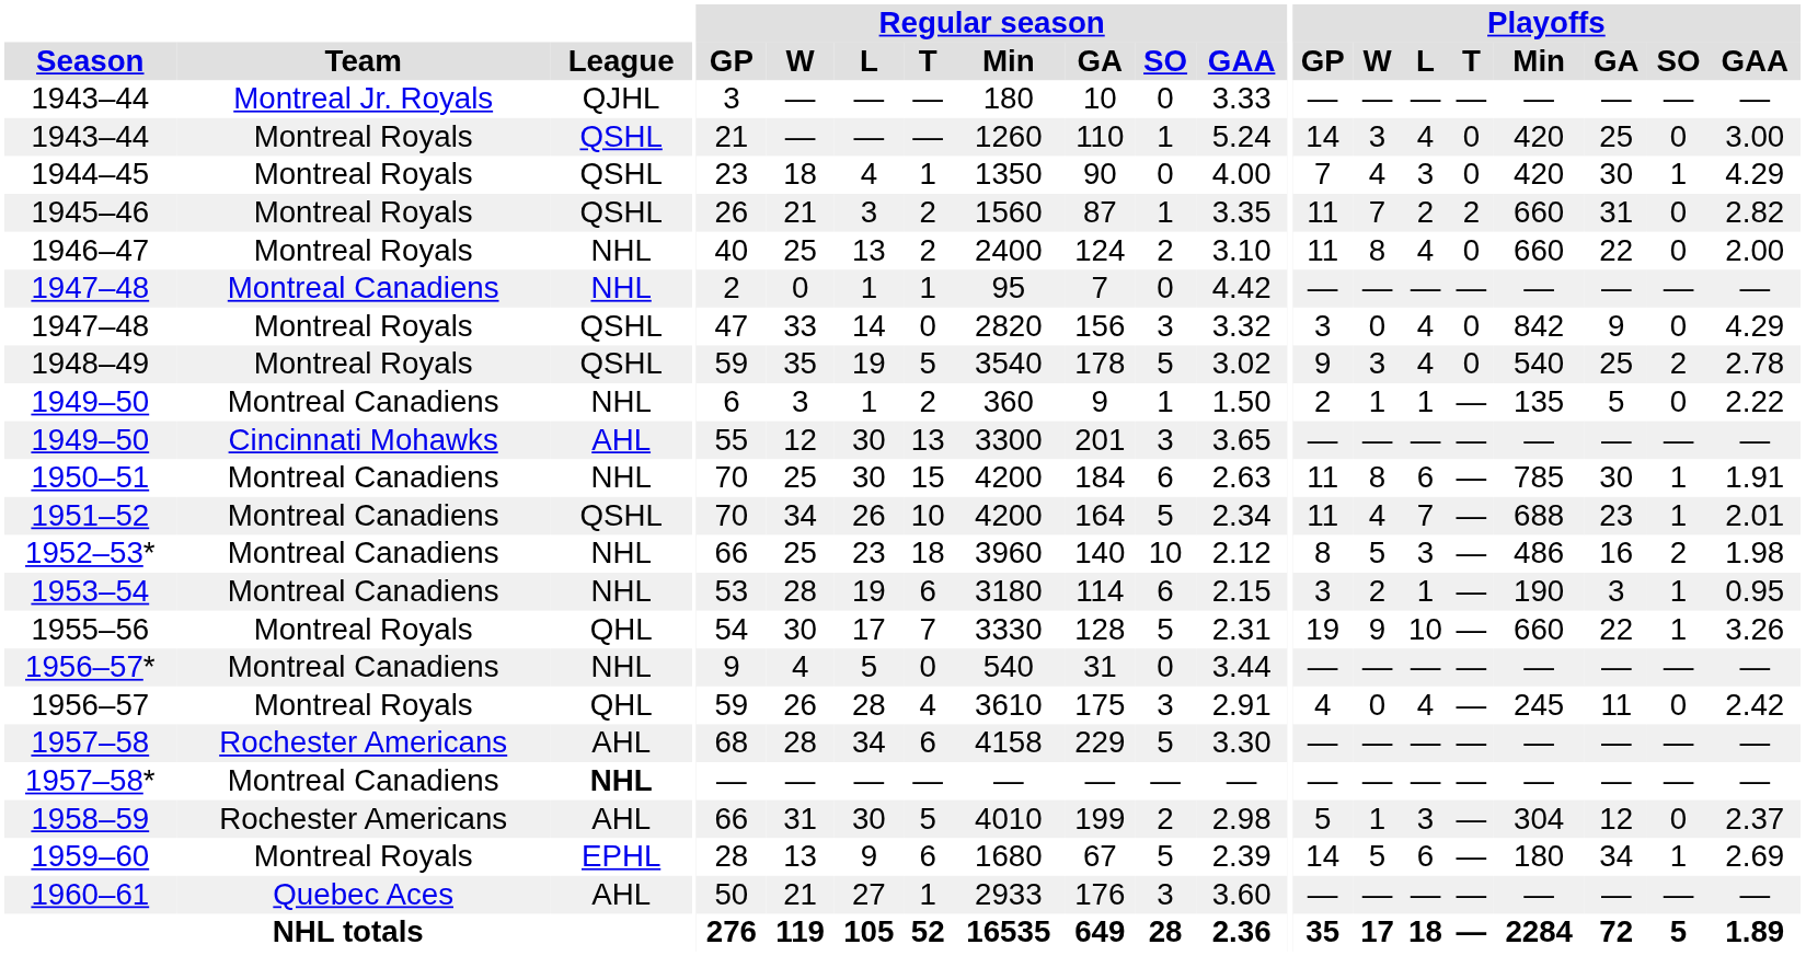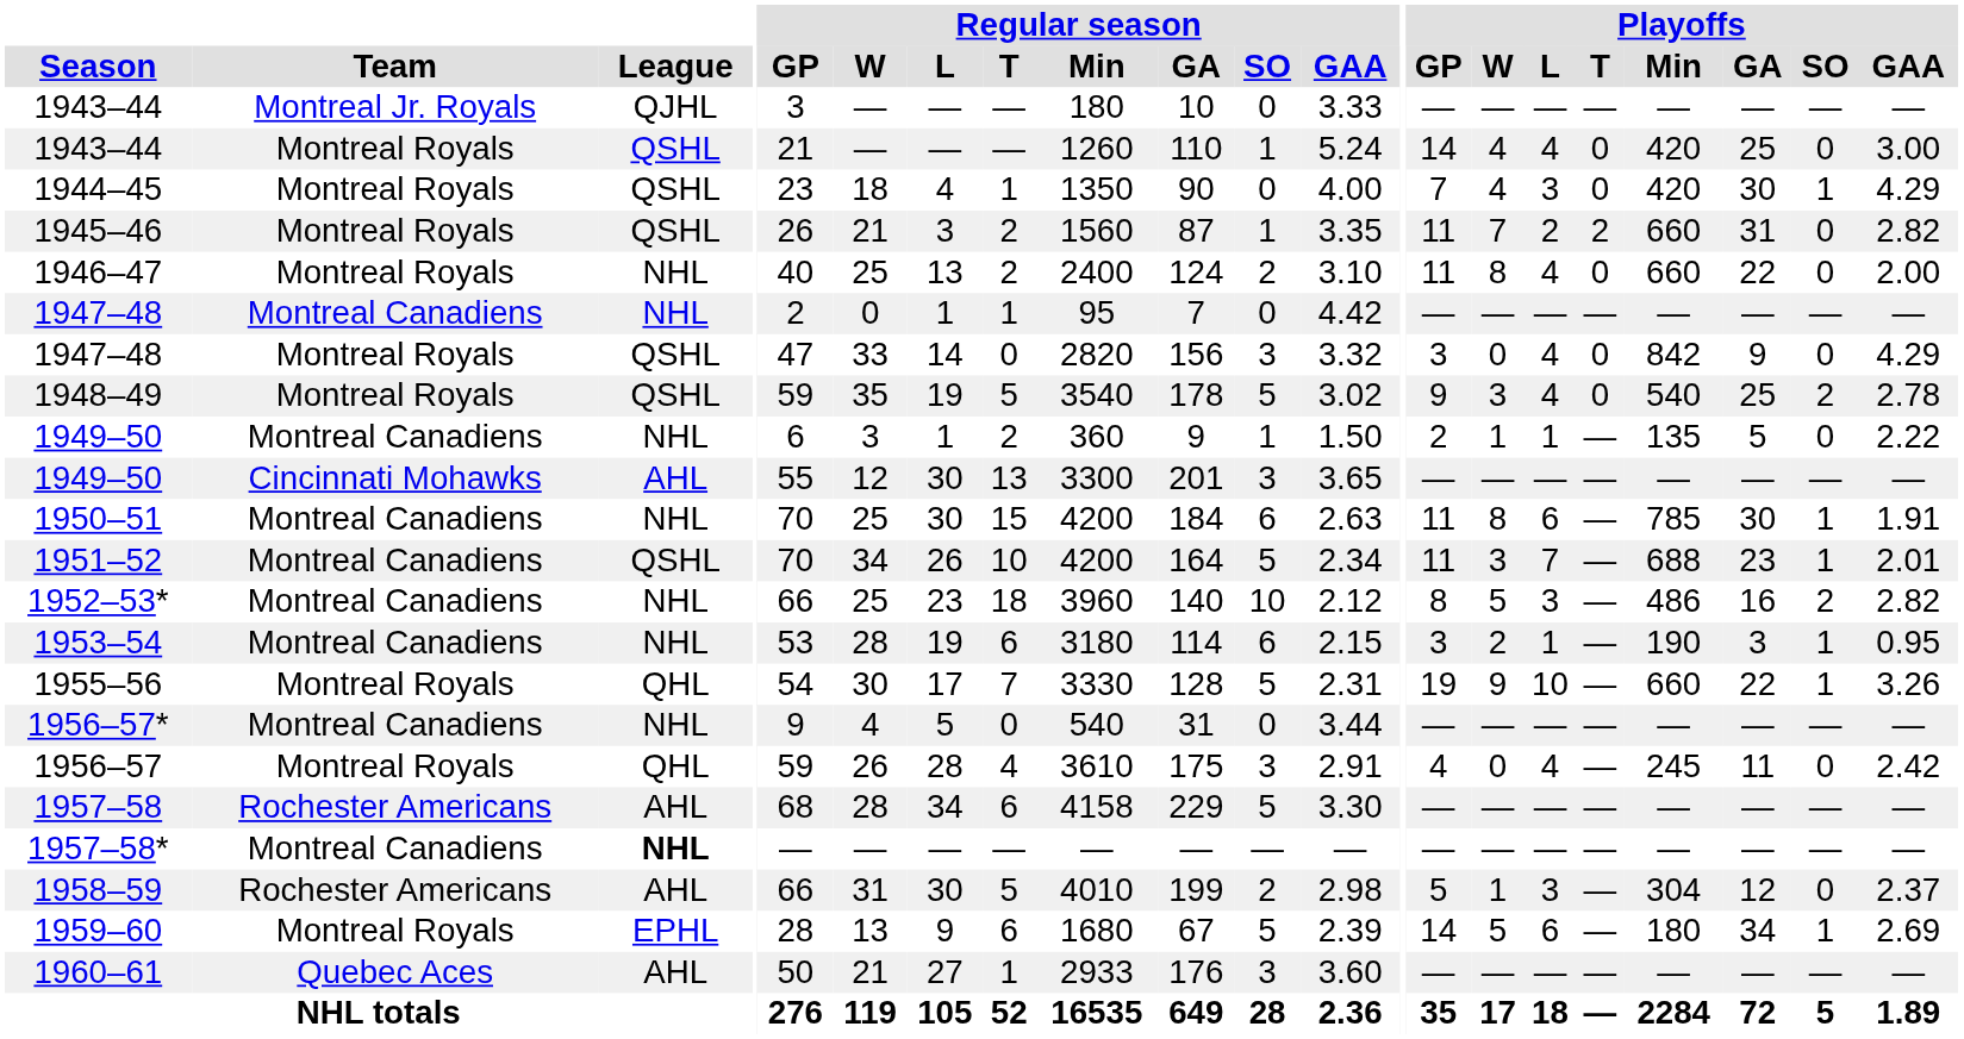 <table border="0" cellpadding="1" cellspacing="0" style="width:75%; text-align:center;">
 <tr bgcolor="#e0e0e0">
 <th colspan="3" bgcolor="#ffffff"></th>
 <th rowspan="99" bgcolor="#ffffff"></th>
 <th colspan="8" bgcolor="#e0e0e0"><a href='#'>Regular season</a></th>
 <th rowspan="99" bgcolor="#ffffff"></th>
 <th colspan="10" bgcolor="#e0e0e0"><a href='#'>Playoffs</a></th>
 </tr>
 <tr bgcolor="#e0e0e0">
 <th><a href='#'>Season</a></th>
 <th>Team</th>
 <th>League</th>
 <th>GP</th>
 <th>W</th>
 <th>L</th>
 <th>T</th>
 <th>Min</th>
 <th>GA</th>
 <th><a href='#'>SO</a></th>
 <th><a href='#'>GAA</a></th>
 <th>GP</th>
 <th>W</th>
 <th>L</th>
 <th>T</th>
 <th>Min</th>
 <th>GA</th>
 <th>SO</th>
 <th>GAA</th>
 </tr>
 <tr>
 <td>1943–44</td>
 <td><a href='#'>Montreal Jr. Royals</a></td>
 <td>QJHL</td>
 <td>3</td>
 <td>—</td>
 <td>—</td>
 <td>—</td>
 <td>180</td>
 <td>10</td>
 <td>0</td>
 <td>3.33</td>
 <td>—</td>
 <td>—</td>
 <td>—</td>
 <td>—</td>
 <td>—</td>
 <td>—</td>
 <td>—</td>
 <td>—</td>
 </tr>
 <tr bgcolor="#f0f0f0">
 <td>1943–44</td>
 <td>Montreal Royals</td>
 <td><a href='#'>QSHL</a></td>
 <td>21</td>
 <td>—</td>
 <td>—</td>
 <td>—</td>
 <td>1260</td>
 <td>110</td>
 <td>1</td>
 <td>5.24</td>
 <td>14</td>
-<td>3</td>
+<td>4</td>
 <td>4</td>
 <td>0</td>
 <td>420</td>
 <td>25</td>
 <td>0</td>
 <td>3.00</td>
 </tr>
 <tr>
 <td>1944–45</td>
 <td>Montreal Royals</td>
 <td>QSHL</td>
 <td>23</td>
 <td>18</td>
 <td>4</td>
 <td>1</td>
 <td>1350</td>
 <td>90</td>
 <td>0</td>
 <td>4.00</td>
 <td>7</td>
 <td>4</td>
 <td>3</td>
 <td>0</td>
 <td>420</td>
 <td>30</td>
 <td>1</td>
 <td>4.29</td>
 </tr>
 <tr bgcolor="#f0f0f0">
 <td>1945–46</td>
 <td>Montreal Royals</td>
 <td>QSHL</td>
 <td>26</td>
 <td>21</td>
 <td>3</td>
 <td>2</td>
 <td>1560</td>
 <td>87</td>
 <td>1</td>
 <td>3.35</td>
 <td>11</td>
 <td>7</td>
 <td>2</td>
 <td>2</td>
 <td>660</td>
 <td>31</td>
 <td>0</td>
 <td>2.82</td>
 </tr>
 <tr>
 <td>1946–47</td>
 <td>Montreal Royals</td>
 <td>NHL</td>
 <td>40</td>
 <td>25</td>
 <td>13</td>
 <td>2</td>
 <td>2400</td>
 <td>124</td>
 <td>2</td>
 <td>3.10</td>
 <td>11</td>
 <td>8</td>
 <td>4</td>
 <td>0</td>
 <td>660</td>
 <td>22</td>
 <td>0</td>
 <td>2.00</td>
 </tr>
 <tr bgcolor="#f0f0f0">
 <td><a href='#'>1947–48</a></td>
 <td><a href='#'>Montreal Canadiens</a></td>
 <td><a href='#'>NHL</a></td>
 <td>2</td>
 <td>0</td>
 <td>1</td>
 <td>1</td>
 <td>95</td>
 <td>7</td>
 <td>0</td>
 <td>4.42</td>
 <td>—</td>
 <td>—</td>
 <td>—</td>
 <td>—</td>
 <td>—</td>
 <td>—</td>
 <td>—</td>
 <td>—</td>
 </tr>
 <tr>
 <td>1947–48</td>
 <td>Montreal Royals</td>
 <td>QSHL</td>
 <td>47</td>
 <td>33</td>
 <td>14</td>
 <td>0</td>
 <td>2820</td>
 <td>156</td>
 <td>3</td>
 <td>3.32</td>
 <td>3</td>
 <td>0</td>
 <td>4</td>
 <td>0</td>
 <td>842</td>
 <td>9</td>
 <td>0</td>
 <td>4.29</td>
 </tr>
 <tr bgcolor="#f0f0f0">
 <td>1948–49</td>
 <td>Montreal Royals</td>
 <td>QSHL</td>
 <td>59</td>
 <td>35</td>
 <td>19</td>
 <td>5</td>
 <td>3540</td>
 <td>178</td>
 <td>5</td>
 <td>3.02</td>
 <td>9</td>
 <td>3</td>
 <td>4</td>
 <td>0</td>
 <td>540</td>
 <td>25</td>
 <td>2</td>
 <td>2.78</td>
 </tr>
 <tr>
 <td><a href='#'>1949–50</a></td>
 <td>Montreal Canadiens</td>
 <td>NHL</td>
 <td>6</td>
 <td>3</td>
 <td>1</td>
 <td>2</td>
 <td>360</td>
 <td>9</td>
 <td>1</td>
 <td>1.50</td>
 <td>2</td>
 <td>1</td>
 <td>1</td>
 <td>—</td>
 <td>135</td>
 <td>5</td>
 <td>0</td>
 <td>2.22</td>
 </tr>
 <tr bgcolor="#f0f0f0">
 <td><a href='#'>1949–50</a></td>
 <td><a href='#'>Cincinnati Mohawks</a></td>
 <td><a href='#'>AHL</a></td>
 <td>55</td>
 <td>12</td>
 <td>30</td>
 <td>13</td>
 <td>3300</td>
 <td>201</td>
 <td>3</td>
 <td>3.65</td>
 <td>—</td>
 <td>—</td>
 <td>—</td>
 <td>—</td>
 <td>—</td>
 <td>—</td>
 <td>—</td>
 <td>—</td>
 </tr>
 <tr>
 <td><a href='#'>1950–51</a></td>
 <td>Montreal Canadiens</td>
 <td>NHL</td>
 <td>70</td>
 <td>25</td>
 <td>30</td>
 <td>15</td>
 <td>4200</td>
 <td>184</td>
 <td>6</td>
 <td>2.63</td>
 <td>11</td>
 <td>8</td>
 <td>6</td>
 <td>—</td>
 <td>785</td>
 <td>30</td>
 <td>1</td>
 <td>1.91</td>
 </tr>
 <tr bgcolor="#f0f0f0">
 <td><a href='#'>1951–52</a></td>
 <td>Montreal Canadiens</td>
 <td>QSHL</td>
 <td>70</td>
 <td>34</td>
 <td>26</td>
 <td>10</td>
 <td>4200</td>
 <td>164</td>
 <td>5</td>
 <td>2.34</td>
 <td>11</td>
-<td>4</td>
+<td>3</td>
 <td>7</td>
 <td>—</td>
 <td>688</td>
 <td>23</td>
 <td>1</td>
 <td>2.01</td>
 </tr>
 <tr>
 <td><a href='#'>1952–53</a>*</td>
 <td>Montreal Canadiens</td>
 <td>NHL</td>
 <td>66</td>
 <td>25</td>
 <td>23</td>
 <td>18</td>
 <td>3960</td>
 <td>140</td>
 <td>10</td>
 <td>2.12</td>
 <td>8</td>
 <td>5</td>
 <td>3</td>
 <td>—</td>
 <td>486</td>
 <td>16</td>
 <td>2</td>
-<td>1.98</td>
+<td>2.82</td>
 </tr>
 <tr bgcolor="#f0f0f0">
 <td><a href='#'>1953–54</a></td>
 <td>Montreal Canadiens</td>
 <td>NHL</td>
 <td>53</td>
 <td>28</td>
 <td>19</td>
 <td>6</td>
 <td>3180</td>
 <td>114</td>
 <td>6</td>
 <td>2.15</td>
 <td>3</td>
 <td>2</td>
 <td>1</td>
 <td>—</td>
 <td>190</td>
 <td>3</td>
 <td>1</td>
 <td>0.95</td>
 </tr>
 <tr>
 <td>1955–56</td>
 <td>Montreal Royals</td>
 <td>QHL</td>
 <td>54</td>
 <td>30</td>
 <td>17</td>
 <td>7</td>
 <td>3330</td>
 <td>128</td>
 <td>5</td>
 <td>2.31</td>
 <td>19</td>
 <td>9</td>
 <td>10</td>
 <td>—</td>
 <td>660</td>
 <td>22</td>
 <td>1</td>
 <td>3.26</td>
 </tr>
 <tr bgcolor="#f0f0f0">
 <td><a href='#'>1956–57</a>*</td>
 <td>Montreal Canadiens</td>
 <td>NHL</td>
 <td>9</td>
 <td>4</td>
 <td>5</td>
 <td>0</td>
 <td>540</td>
 <td>31</td>
 <td>0</td>
 <td>3.44</td>
 <td>—</td>
 <td>—</td>
 <td>—</td>
 <td>—</td>
 <td>—</td>
 <td>—</td>
 <td>—</td>
 <td>—</td>
 </tr>
 <tr>
 <td>1956–57</td>
 <td>Montreal Royals</td>
 <td>QHL</td>
 <td>59</td>
 <td>26</td>
 <td>28</td>
 <td>4</td>
 <td>3610</td>
 <td>175</td>
 <td>3</td>
 <td>2.91</td>
 <td>4</td>
 <td>0</td>
 <td>4</td>
 <td>—</td>
 <td>245</td>
 <td>11</td>
 <td>0</td>
 <td>2.42</td>
 </tr>
 <tr bgcolor="#f0f0f0">
 <td><a href='#'>1957–58</a></td>
 <td><a href='#'>Rochester Americans</a></td>
 <td>AHL</td>
 <td>68</td>
 <td>28</td>
 <td>34</td>
 <td>6</td>
 <td>4158</td>
 <td>229</td>
 <td>5</td>
 <td>3.30</td>
 <td>—</td>
 <td>—</td>
 <td>—</td>
 <td>—</td>
 <td>—</td>
 <td>—</td>
 <td>—</td>
 <td>—</td>
 </tr>
 <tr>
 <td><a href='#'>1957–58</a>*</td>
 <td>Montreal Canadiens</td>
 <td><strong>NHL</strong></td>
 <td>—</td>
 <td>—</td>
 <td>—</td>
 <td>—</td>
 <td>—</td>
 <td>—</td>
 <td>—</td>
 <td>—</td>
 <td>—</td>
 <td>—</td>
 <td>—</td>
 <td>—</td>
 <td>—</td>
 <td>—</td>
 <td>—</td>
 <td>—</td>
 </tr>
 <tr bgcolor="#f0f0f0">
 <td><a href='#'>1958–59</a></td>
 <td>Rochester Americans</td>
 <td>AHL</td>
 <td>66</td>
 <td>31</td>
 <td>30</td>
 <td>5</td>
 <td>4010</td>
 <td>199</td>
 <td>2</td>
 <td>2.98</td>
 <td>5</td>
 <td>1</td>
 <td>3</td>
 <td>—</td>
 <td>304</td>
 <td>12</td>
 <td>0</td>
 <td>2.37</td>
 </tr>
 <tr>
 <td><a href='#'>1959–60</a></td>
 <td>Montreal Royals</td>
 <td><a href='#'>EPHL</a></td>
 <td>28</td>
 <td>13</td>
 <td>9</td>
 <td>6</td>
 <td>1680</td>
 <td>67</td>
 <td>5</td>
 <td>2.39</td>
 <td>14</td>
 <td>5</td>
 <td>6</td>
 <td>—</td>
 <td>180</td>
 <td>34</td>
 <td>1</td>
 <td>2.69</td>
 </tr>
 <tr bgcolor="#f0f0f0">
 <td><a href='#'>1960–61</a></td>
 <td><a href='#'>Quebec Aces</a></td>
 <td>AHL</td>
 <td>50</td>
 <td>21</td>
 <td>27</td>
 <td>1</td>
 <td>2933</td>
 <td>176</td>
 <td>3</td>
 <td>3.60</td>
 <td>—</td>
 <td>—</td>
 <td>—</td>
 <td>—</td>
 <td>—</td>
 <td>—</td>
 <td>—</td>
 <td>—</td>
 </tr>
 <tr>
 <th colspan="3">NHL totals</th>
 <th>276</th>
 <th>119</th>
 <th>105</th>
 <th>52</th>
 <th>16535</th>
 <th>649</th>
 <th>28</th>
 <th>2.36</th>
 <th>35</th>
 <th>17</th>
 <th>18</th>
 <th>—</th>
 <th>2284</th>
 <th>72</th>
 <th>5</th>
 <th>1.89</th>
 </tr>
 </table>
